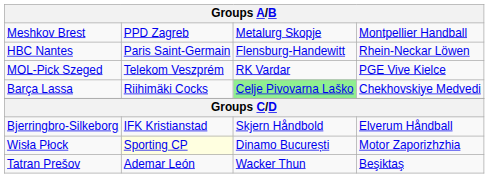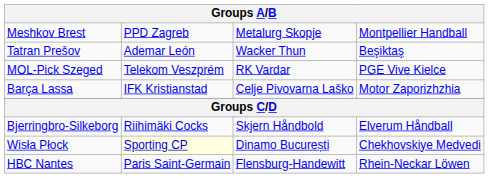 <table class="wikitable">
 <tr>
 <th colspan="4">Groups <a href='#'>A</a>/<a href='#'>B</a></th>
 </tr>
 <tr>
 <td> <a href='#'>Meshkov Brest</a></td>
 <td> <a href='#'>PPD Zagreb</a></td>
 <td> <a href='#'>Metalurg Skopje</a></td>
 <td> <a href='#'>Montpellier Handball</a></td>
 </tr>
 <tr>
-<td> <a href='#'>HBC Nantes</a></td>
-<td> <a href='#'>Paris Saint-Germain</a></td>
-<td> <a href='#'>Flensburg-Handewitt</a></td>
-<td> <a href='#'>Rhein-Neckar Löwen</a></td>
+<td> <a href='#'>Tatran Prešov</a></td>
+<td> <a href='#'>Ademar León</a></td>
+<td> <a href='#'>Wacker Thun</a></td>
+<td> <a href='#'>Beşiktaş</a></td>
 </tr>
 <tr>
 <td> <a href='#'>MOL-Pick Szeged</a></td>
 <td> <a href='#'>Telekom Veszprém</a></td>
 <td> <a href='#'>RK Vardar</a></td>
 <td> <a href='#'>PGE Vive Kielce</a></td>
 </tr>
 <tr>
 <td> <a href='#'>Barça Lassa</a></td>
-<td> <a href='#'>Riihimäki Cocks</a></td>
-<td style="background: lightgreen;"> <a href='#'>Celje Pivovarna Laško</a></td>
-<td> <a href='#'>Chekhovskiye Medvedi</a></td>
+<td> <a href='#'>IFK Kristianstad</a></td>
+<td> <a href='#'>Celje Pivovarna Laško</a></td>
+<td> <a href='#'>Motor Zaporizhzhia</a></td>
 </tr>
 <tr>
 </tr>
 <tr>
 <th colspan="4">Groups <a href='#'>C</a>/<a href='#'>D</a></th>
 </tr>
 <tr>
 <td> <a href='#'>Bjerringbro-Silkeborg</a></td>
-<td> <a href='#'>IFK Kristianstad</a></td>
+<td> <a href='#'>Riihimäki Cocks</a></td>
 <td> <a href='#'>Skjern Håndbold</a></td>
 <td> <a href='#'>Elverum Håndball</a></td>
 </tr>
 <tr>
 <td> <a href='#'>Wisła Płock</a></td>
 <td style="background: lightyellow;"> <a href='#'>Sporting CP</a></td>
 <td> <a href='#'>Dinamo București</a></td>
-<td> <a href='#'>Motor Zaporizhzhia</a></td>
+<td> <a href='#'>Chekhovskiye Medvedi</a></td>
 </tr>
 <tr>
-<td> <a href='#'>Tatran Prešov</a></td>
-<td> <a href='#'>Ademar León</a></td>
-<td> <a href='#'>Wacker Thun</a></td>
-<td> <a href='#'>Beşiktaş</a></td>
+<td> <a href='#'>HBC Nantes</a></td>
+<td> <a href='#'>Paris Saint-Germain</a></td>
+<td> <a href='#'>Flensburg-Handewitt</a></td>
+<td> <a href='#'>Rhein-Neckar Löwen</a></td>
 </tr>
 </table>
